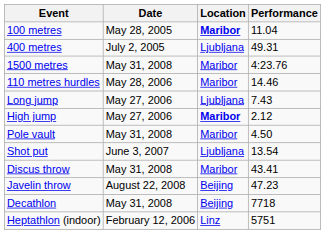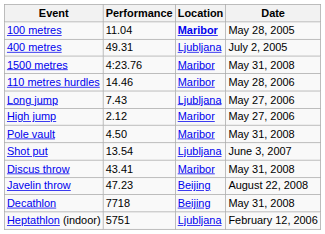 <table class="wikitable" style="font-size:90%">
 <tr>
 <th>Event</th>
+<th>Performance</th>
+<th>Location</th>
 <th>Date</th>
-<th>Location</th>
-<th>Performance</th>
 </tr>
 <tr>
 <td><a href='#'>100 metres</a></td>
+<td>11.04</td>
+<td><strong><a href='#'>Maribor</a></strong></td>
 <td>May 28, 2005</td>
-<td><strong><a href='#'>Maribor</a></strong></td>
-<td>11.04</td>
 </tr>
 <tr>
 <td><a href='#'>400 metres</a></td>
+<td>49.31</td>
+<td><a href='#'>Ljubljana</a></td>
 <td>July 2, 2005</td>
-<td><a href='#'>Ljubljana</a></td>
-<td>49.31</td>
 </tr>
 <tr>
 <td><a href='#'>1500 metres</a></td>
+<td>4:23.76</td>
+<td><a href='#'>Maribor</a></td>
 <td>May 31, 2008</td>
-<td><a href='#'>Maribor</a></td>
-<td>4:23.76</td>
 </tr>
 <tr>
 <td><a href='#'>110 metres hurdles</a></td>
+<td>14.46</td>
+<td><a href='#'>Maribor</a></td>
 <td>May 28, 2006</td>
-<td><a href='#'>Maribor</a></td>
-<td>14.46</td>
 </tr>
 <tr>
 <td><a href='#'>Long jump</a></td>
+<td>7.43</td>
+<td><a href='#'>Ljubljana</a></td>
 <td>May 27, 2006</td>
-<td><a href='#'>Ljubljana</a></td>
-<td>7.43</td>
 </tr>
 <tr>
 <td><a href='#'>High jump</a></td>
+<td>2.12</td>
+<td><a href='#'>Maribor</a></td>
 <td>May 27, 2006</td>
-<td><strong><a href='#'>Maribor</a></strong></td>
-<td>2.12</td>
 </tr>
 <tr>
 <td><a href='#'>Pole vault</a></td>
+<td>4.50</td>
+<td><a href='#'>Maribor</a></td>
 <td>May 31, 2008</td>
-<td><a href='#'>Maribor</a></td>
-<td>4.50</td>
 </tr>
 <tr>
 <td><a href='#'>Shot put</a></td>
+<td>13.54</td>
+<td><a href='#'>Ljubljana</a></td>
 <td>June 3, 2007</td>
-<td><a href='#'>Ljubljana</a></td>
-<td>13.54</td>
 </tr>
 <tr>
 <td><a href='#'>Discus throw</a></td>
+<td>43.41</td>
+<td><a href='#'>Maribor</a></td>
 <td>May 31, 2008</td>
-<td><a href='#'>Maribor</a></td>
-<td>43.41</td>
 </tr>
 <tr>
 <td><a href='#'>Javelin throw</a></td>
+<td>47.23</td>
+<td><a href='#'>Beijing</a></td>
 <td>August 22, 2008</td>
-<td><a href='#'>Beijing</a></td>
-<td>47.23</td>
 </tr>
 <tr>
 <td><a href='#'>Decathlon</a></td>
+<td>7718</td>
+<td><a href='#'>Beijing</a></td>
 <td>May 31, 2008</td>
-<td><a href='#'>Beijing</a></td>
-<td>7718</td>
 </tr>
 <tr>
 <td><a href='#'>Heptathlon</a> (indoor)</td>
+<td>5751</td>
+<td><a href='#'>Ljubljana</a></td>
 <td>February 12, 2006</td>
-<td><a href='#'>Linz</a></td>
-<td>5751</td>
 </tr>
 </table>
